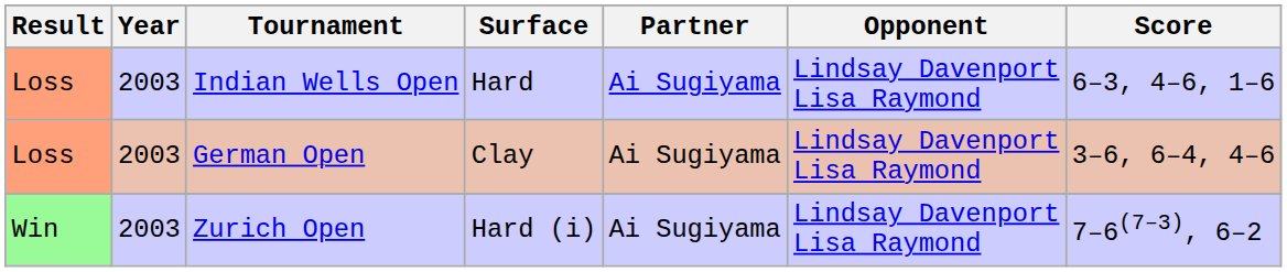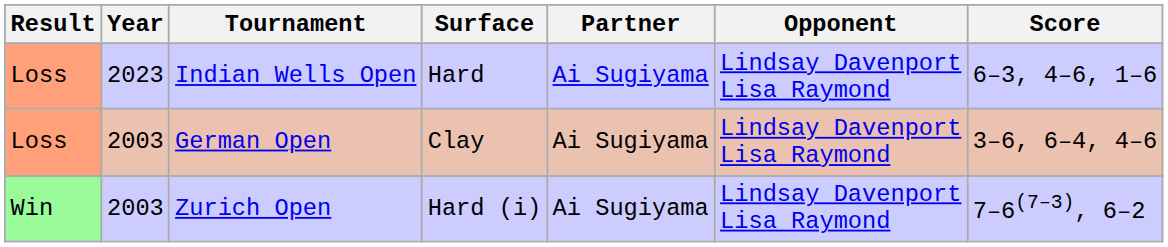 <table class="sortable wikitable">
 <tr>
 <th>Result</th>
 <th>Year</th>
 <th>Tournament</th>
 <th>Surface</th>
 <th>Partner</th>
 <th>Opponent</th>
 <th>Score</th>
 </tr>
 <tr bgcolor=#CCCCFF>
 <td bgcolor=FFA07A>Loss</td>
-<td>2003</td>
+<td>2023</td>
 <td><a href='#'>Indian Wells Open</a></td>
 <td>Hard</td>
 <td> <a href='#'>Ai Sugiyama</a></td>
 <td> <a href='#'>Lindsay Davenport</a><br> <a href='#'>Lisa Raymond</a></td>
 <td>6–3, 4–6, 1–6</td>
 </tr>
 <tr bgcolor=#EBC2AF>
 <td bgcolor=FFA07A>Loss</td>
 <td>2003</td>
 <td><a href='#'>German Open</a></td>
 <td>Clay</td>
 <td> Ai Sugiyama</td>
 <td> <a href='#'>Lindsay Davenport</a><br> <a href='#'>Lisa Raymond</a></td>
 <td>3–6, 6–4, 4–6</td>
 </tr>
 <tr bgcolor=#CCCCFF>
 <td bgcolor=98FB98>Win</td>
 <td>2003</td>
 <td><a href='#'>Zurich Open</a></td>
 <td>Hard (i)</td>
 <td> Ai Sugiyama</td>
 <td> <a href='#'>Lindsay Davenport</a><br> <a href='#'>Lisa Raymond</a></td>
 <td>7–6<sup>(7–3)</sup>, 6–2</td>
 </tr>
 </table>
